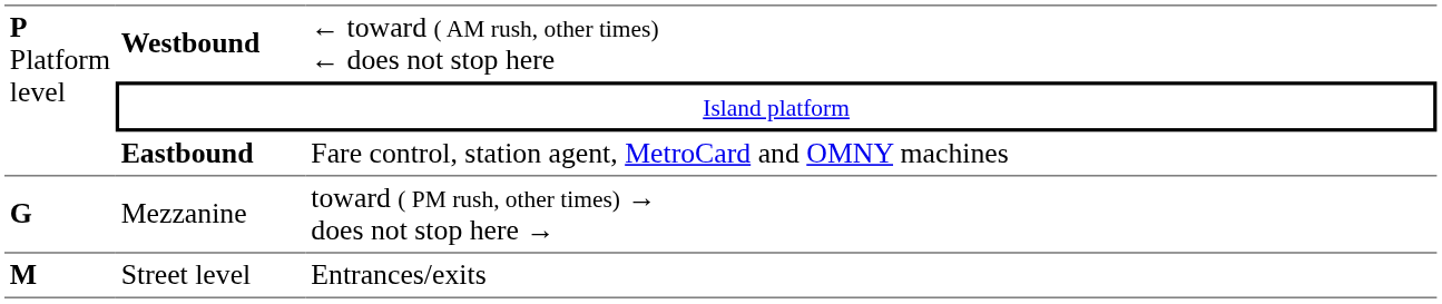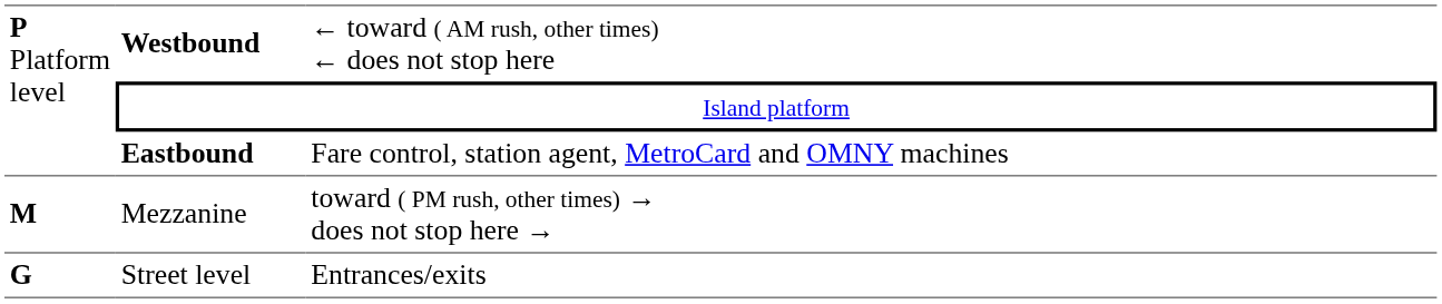 <table cellspacing=0 cellpadding=3>
 <tr>
 <td style="border-top:solid 1px gray;border-bottom:solid 1px gray;vertical-align:top;" rowspan=3><strong>P</strong><br>Platform level</td>
 <td style="border-top:solid 1px gray;"><span><strong>Westbound</strong></span></td>
 <td style="border-top:solid 1px gray;">←  toward  <small>( AM rush,  other times)</small><br>←  does not stop here</td>
 </tr>
 <tr>
 <td style="border-top:solid 2px black;border-right:solid 2px black;border-left:solid 2px black;border-bottom:solid 2px black;text-align:center;" colspan=2><small><a href='#'>Island platform</a></small></td>
 </tr>
 <tr>
 <td style="border-bottom:solid 1px gray;"><span><strong>Eastbound</strong></span></td>
 <td style="border-bottom:solid 1px gray;">Fare control, station agent, <a href='#'>MetroCard</a> and <a href='#'>OMNY</a> machines</td>
 </tr>
 <tr>
-<td style="border-bottom:solid 1px gray;" width=50><strong>G</strong></td>
+<td style="border-bottom:solid 1px gray;"><strong>M</strong></td>
 <td style="border-bottom:solid 1px gray;">Mezzanine</td>
 <td style="border-bottom:solid 1px gray;">  toward  <small>( PM rush,  other times)</small> →<br>  does not stop here →</td>
 </tr>
 <tr>
-<td style="border-bottom:solid 1px gray;"><strong>M</strong></td>
+<td style="border-bottom:solid 1px gray;" width=50><strong>G</strong></td>
 <td style="border-bottom:solid 1px gray;" width=100>Street level</td>
 <td style="border-bottom:solid 1px gray;" width=625>Entrances/exits</td>
 </tr>
 </table>
